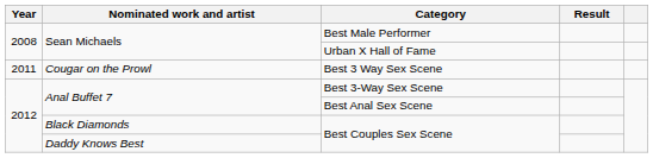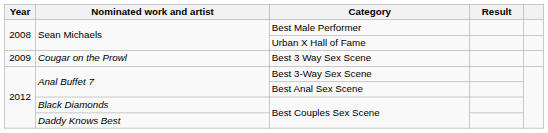 <table class="wikitable" style="width:70%;">
 <tr>
 <th width=4%>Year</th>
 <th style="width:35%;">Nominated work and artist</th>
 <th style="width:30%;">Category</th>
 <th style="width:8%;">Result</th>
 <th width=3%></th>
 </tr>
 <tr>
 <td style="text-align:center;" rowspan="2">2008</td>
 <td rowspan="2">Sean Michaels</td>
 <td>Best Male Performer</td>
 <td></td>
 <td style="text-align:center;"></td>
 </tr>
 <tr>
 <td>Urban X Hall of Fame</td>
 <td></td>
 <td style="text-align:center;"></td>
 </tr>
 <tr>
-<td style="text-align:center;">2011</td>
+<td style="text-align:center;">2009</td>
 <td><em>Cougar on the Prowl</em></td>
 <td>Best 3 Way Sex Scene</td>
 <td></td>
 <td style="text-align:center;"></td>
 </tr>
 <tr>
 <td style="text-align:center;" rowspan="4">2012</td>
 <td rowspan="2"><em>Anal Buffet 7</em></td>
 <td>Best 3-Way Sex Scene</td>
 <td></td>
 <td style="text-align:center;" rowspan="4"></td>
 </tr>
 <tr>
 <td>Best Anal Sex Scene</td>
 <td></td>
 </tr>
 <tr>
 <td><em>Black Diamonds</em></td>
 <td rowspan="2">Best Couples Sex Scene</td>
 <td></td>
 </tr>
 <tr>
 <td><em>Daddy Knows Best</em></td>
 <td></td>
 </tr>
 </table>
